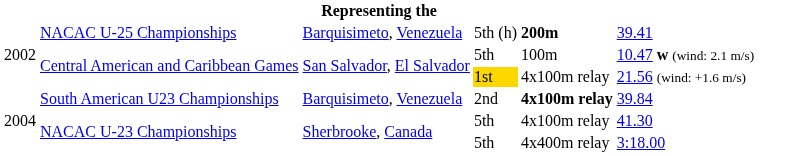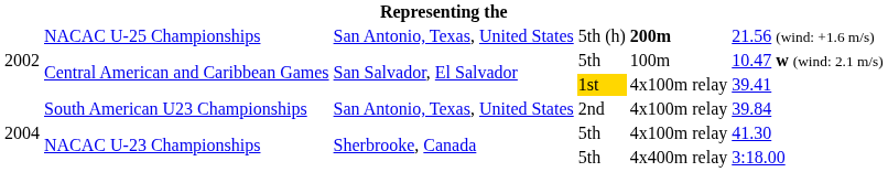 <table>
 <tr>
 <th colspan="6">Representing the </th>
 </tr>
 <tr>
 <td rowspan=3>2002</td>
 <td><a href='#'>NACAC U-25 Championships</a></td>
-<td><a href='#'>Barquisimeto</a>, <a href='#'>Venezuela</a></td>
+<td><a href='#'>San Antonio, Texas</a>, <a href='#'>United States</a></td>
 <td>5th (h)</td>
 <td><strong>200m</strong></td>
-<td><a href='#'>39.41</a></td>
+<td><a href='#'>21.56</a> <small>(wind: +1.6 m/s)</small></td>
 </tr>
 <tr>
 <td rowspan=2><a href='#'>Central American and Caribbean Games</a></td>
 <td rowspan=2><a href='#'>San Salvador</a>, <a href='#'>El Salvador</a></td>
 <td>5th</td>
 <td>100m</td>
 <td><a href='#'>10.47</a> <strong>w</strong> <small>(wind: 2.1 m/s)</small></td>
 </tr>
 <tr>
 <td bgcolor=gold>1st</td>
 <td>4x100m relay</td>
-<td><a href='#'>21.56</a> <small>(wind: +1.6 m/s)</small></td>
+<td><a href='#'>39.41</a></td>
 </tr>
 <tr>
 <td rowspan=3>2004</td>
 <td><a href='#'>South American U23 Championships</a></td>
-<td><a href='#'>Barquisimeto</a>, <a href='#'>Venezuela</a></td>
+<td><a href='#'>San Antonio, Texas</a>, <a href='#'>United States</a></td>
 <td>2nd </td>
-<td><strong>4x100m relay</strong></td>
+<td>4x100m relay</td>
 <td><a href='#'>39.84</a></td>
 </tr>
 <tr>
 <td rowspan=2><a href='#'>NACAC U-23 Championships</a></td>
 <td rowspan=2><a href='#'>Sherbrooke</a>, <a href='#'>Canada</a></td>
 <td>5th</td>
 <td>4x100m relay</td>
 <td><a href='#'>41.30</a></td>
 </tr>
 <tr>
 <td>5th</td>
 <td>4x400m relay</td>
 <td><a href='#'>3:18.00</a></td>
 </tr>
 </table>
